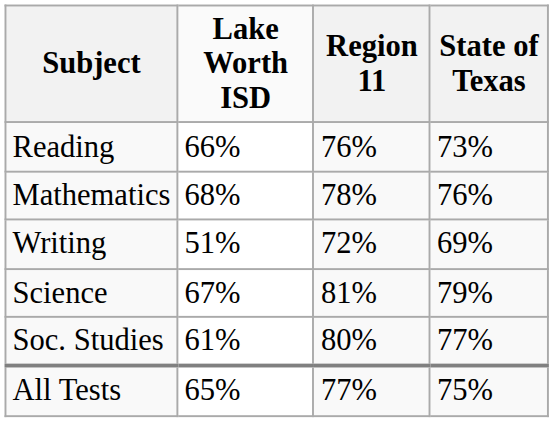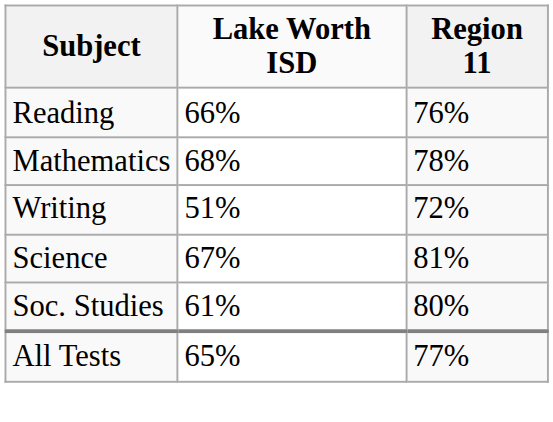 <table class="wikitable" style="float:right; margin-left: 15px; width: 285px;">
 <tr>
 <th>Subject</th>
 <th style="background:#fafafa;">Lake Worth ISD</th>
 <th>Region 11</th>
-<th>State of Texas</th>
 </tr>
 <tr>
 <td>Reading</td>
 <td style="background:#fff;">66%</td>
 <td>76%</td>
-<td>73%</td>
 </tr>
 <tr>
 <td>Mathematics</td>
 <td style="background:#fff;">68%</td>
 <td>78%</td>
-<td>76%</td>
 </tr>
 <tr>
 <td>Writing</td>
 <td style="background:#fff;">51%</td>
 <td>72%</td>
-<td>69%</td>
 </tr>
 <tr>
 <td>Science</td>
 <td style="background:#fff;">67%</td>
 <td>81%</td>
-<td>79%</td>
 </tr>
 <tr>
 <td style="border-bottom:2px solid gray;">Soc. Studies</td>
 <td style="border-bottom:2px solid gray; background:#fff;">61%</td>
 <td style="border-bottom:2px solid gray;">80%</td>
-<td style="border-bottom:2px solid gray;">77%</td>
 </tr>
 <tr>
 <td>All Tests</td>
 <td style="background:#fff;">65%</td>
 <td>77%</td>
-<td>75%</td>
 </tr>
 </table>
